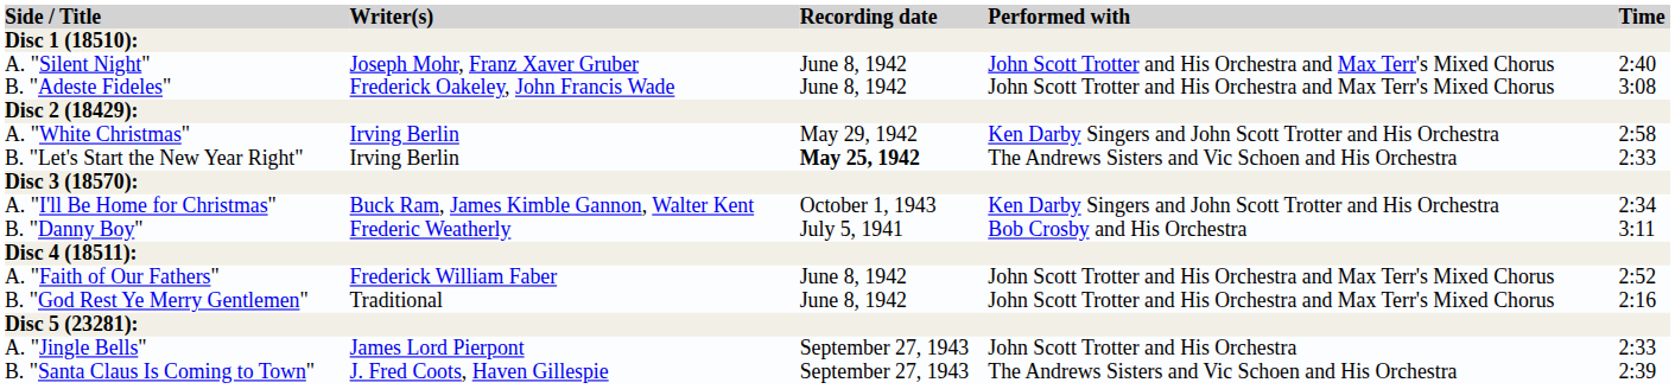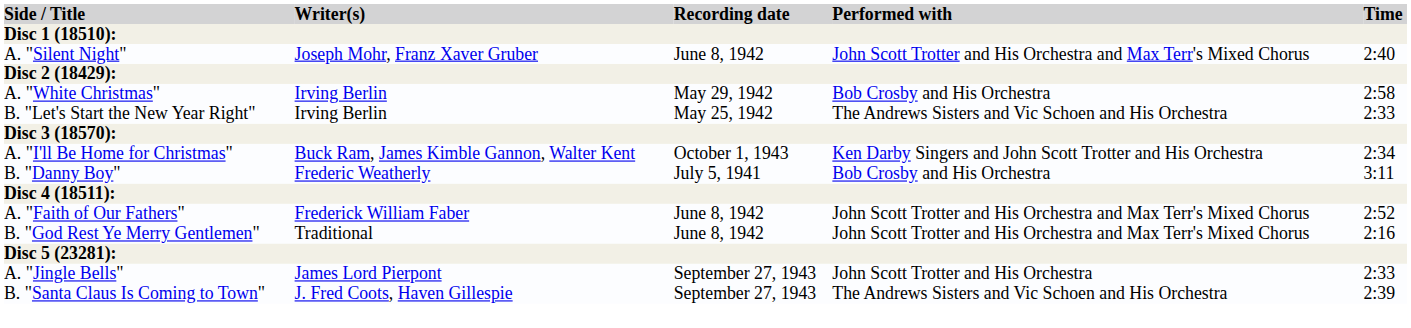 <table border="0" cellpadding="0" cellspacing="0" style="width: 100%; margin: 1em 1em 1em 0; background: #FCFDFF; border-collapse: collapse;">
 <tr bgcolor=#D3D3D4>
 <td><strong>Side / Title</strong></td>
 <td><strong>Writer(s)</strong></td>
 <td><strong>Recording date</strong></td>
 <td><strong>Performed with</strong></td>
 <td><strong>Time</strong></td>
 </tr>
 <tr bgcolor=#F2F0E6>
 <td colspan=5><strong>Disc 1 (18510):</strong></td>
 </tr>
 <tr>
 <td>A. "<a href='#'>Silent Night</a>"</td>
 <td><a href='#'>Joseph Mohr</a>, <a href='#'>Franz Xaver Gruber</a></td>
 <td>June 8, 1942</td>
 <td><a href='#'>John Scott Trotter</a> and His Orchestra and <a href='#'>Max Terr</a>'s Mixed Chorus</td>
 <td>2:40</td>
 </tr>
-<tr>
-<td>B. "<a href='#'>Adeste Fideles</a>"</td>
-<td><a href='#'>Frederick Oakeley</a>, <a href='#'>John Francis Wade</a></td>
-<td>June 8, 1942</td>
-<td>John Scott Trotter and His Orchestra and Max Terr's Mixed Chorus</td>
-<td>3:08</td>
-</tr>
 <tr bgcolor=#F2F0E6>
 <td colspan=5><strong>Disc 2 (18429):</strong></td>
 </tr>
 <tr>
 <td>A. "<a href='#'>White Christmas</a>"</td>
 <td><a href='#'>Irving Berlin</a></td>
 <td>May 29, 1942</td>
-<td><a href='#'>Ken Darby</a> Singers and John Scott Trotter and His Orchestra</td>
+<td><a href='#'>Bob Crosby</a> and His Orchestra</td>
 <td>2:58</td>
 </tr>
 <tr>
 <td>B. "Let's Start the New Year Right"</td>
 <td>Irving Berlin</td>
-<td><strong>May 25, 1942</strong></td>
+<td>May 25, 1942</td>
 <td>The Andrews Sisters and Vic Schoen and His Orchestra</td>
 <td>2:33</td>
 </tr>
 <tr bgcolor=#F2F0E6>
 <td colspan=5><strong>Disc 3 (18570):</strong></td>
 </tr>
 <tr>
 <td>A. "<a href='#'>I'll Be Home for Christmas</a>"</td>
 <td><a href='#'>Buck Ram</a>, <a href='#'>James Kimble Gannon</a>, <a href='#'>Walter Kent</a></td>
 <td>October 1, 1943</td>
 <td><a href='#'>Ken Darby</a> Singers and John Scott Trotter and His Orchestra</td>
 <td>2:34</td>
 </tr>
 <tr>
 <td>B. "<a href='#'>Danny Boy</a>"</td>
 <td><a href='#'>Frederic Weatherly</a></td>
 <td>July 5, 1941</td>
 <td><a href='#'>Bob Crosby</a> and His Orchestra</td>
 <td>3:11</td>
 </tr>
 <tr bgcolor=#F2F0E6>
 <td colspan=5><strong>Disc 4 (18511):</strong></td>
 </tr>
 <tr>
 <td>A. "<a href='#'>Faith of Our Fathers</a>"</td>
 <td><a href='#'>Frederick William Faber</a></td>
 <td>June 8, 1942</td>
 <td>John Scott Trotter and His Orchestra and Max Terr's Mixed Chorus</td>
 <td>2:52</td>
 </tr>
 <tr>
 <td>B. "<a href='#'>God Rest Ye Merry Gentlemen</a>"</td>
 <td>Traditional</td>
 <td>June 8, 1942</td>
 <td>John Scott Trotter and His Orchestra and Max Terr's Mixed Chorus</td>
 <td>2:16</td>
 </tr>
 <tr bgcolor=#F2F0E6>
 <td colspan=5><strong>Disc 5 (23281):</strong></td>
 </tr>
 <tr>
 <td>A. "<a href='#'>Jingle Bells</a>"</td>
 <td><a href='#'>James Lord Pierpont</a></td>
 <td>September 27, 1943</td>
 <td>John Scott Trotter and His Orchestra</td>
 <td>2:33</td>
 </tr>
 <tr>
 <td>B. "<a href='#'>Santa Claus Is Coming to Town</a>"</td>
 <td><a href='#'>J. Fred Coots</a>, <a href='#'>Haven Gillespie</a></td>
 <td>September 27, 1943</td>
 <td>The Andrews Sisters and Vic Schoen and His Orchestra</td>
 <td>2:39</td>
 </tr>
 </table>
